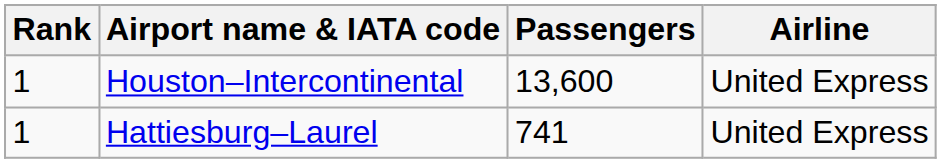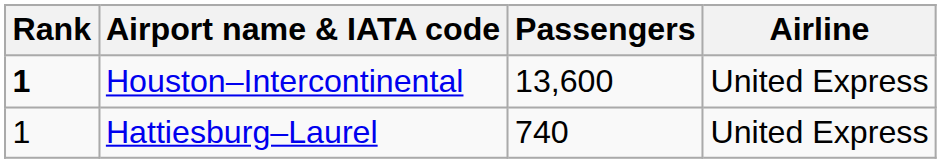 <table class="wikitable">
 <tr>
 <th>Rank</th>
 <th>Airport name & IATA code</th>
 <th>Passengers</th>
 <th>Airline</th>
 </tr>
 <tr>
-<td>1</td>
+<td><strong>1</strong></td>
 <td><a href='#'>Houston–Intercontinental</a></td>
 <td>13,600</td>
 <td>United Express</td>
 </tr>
 <tr>
 <td>1</td>
 <td><a href='#'>Hattiesburg–Laurel</a></td>
-<td>741</td>
+<td>740</td>
 <td>United Express</td>
 </tr>
 </table>
